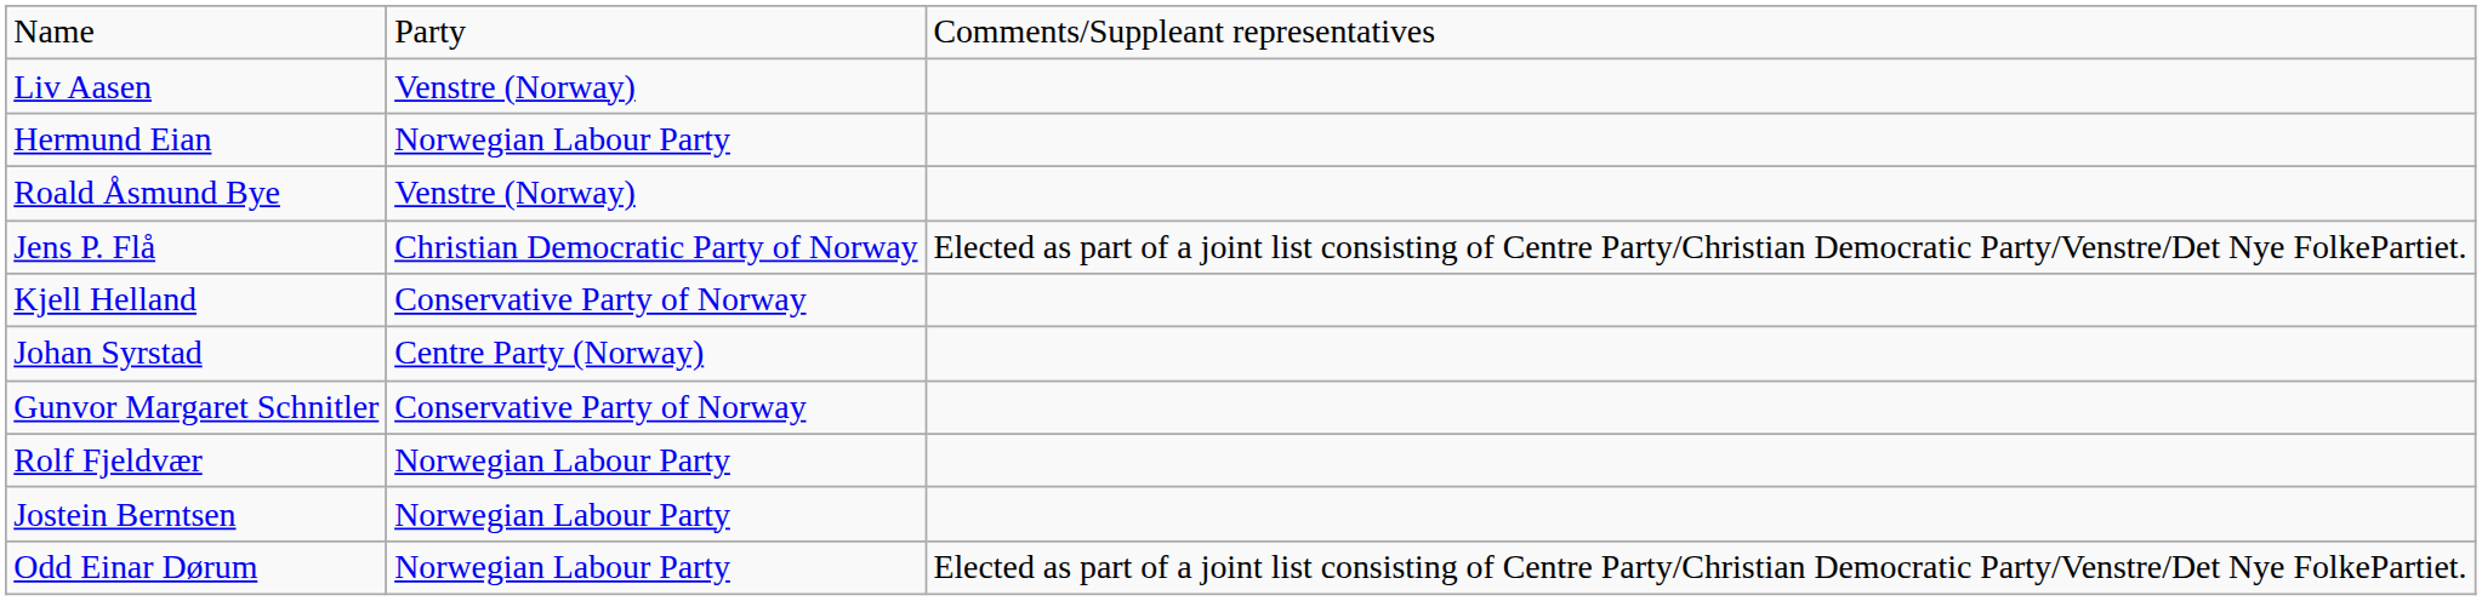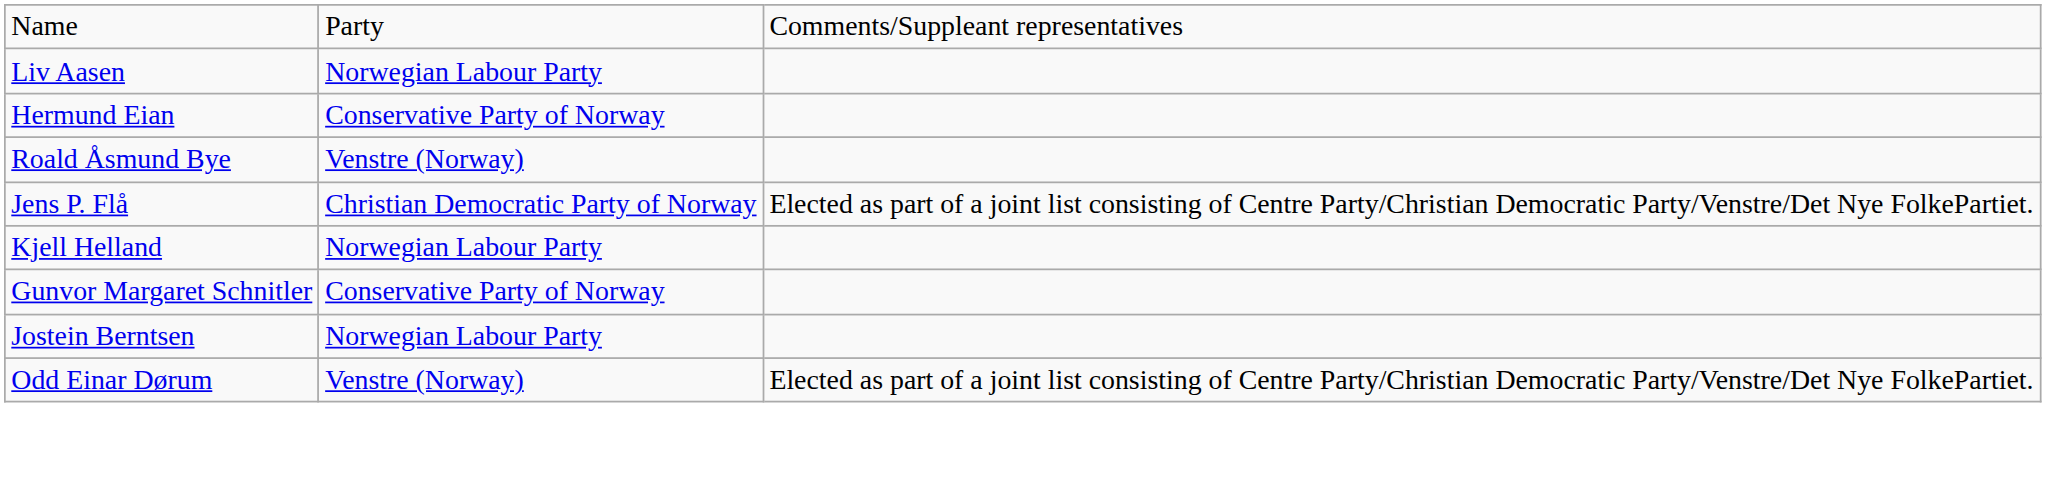 <table class="wikitable">
 <tr>
 <td>Name</td>
 <td>Party</td>
 <td>Comments/Suppleant representatives</td>
 </tr>
 <tr>
 <td><a href='#'>Liv Aasen</a></td>
-<td><a href='#'>Venstre (Norway)</a></td>
+<td><a href='#'>Norwegian Labour Party</a></td>
 <td></td>
 </tr>
 <tr>
 <td><a href='#'>Hermund Eian</a></td>
-<td><a href='#'>Norwegian Labour Party</a></td>
+<td><a href='#'>Conservative Party of Norway</a></td>
 <td></td>
 </tr>
 <tr>
 <td><a href='#'>Roald Åsmund Bye</a></td>
 <td><a href='#'>Venstre (Norway)</a></td>
 <td></td>
 </tr>
 <tr>
 <td><a href='#'>Jens P. Flå</a></td>
 <td><a href='#'>Christian Democratic Party of Norway</a></td>
 <td>Elected as part of a joint list consisting of Centre Party/Christian Democratic Party/Venstre/Det Nye FolkePartiet.</td>
 </tr>
 <tr>
 <td><a href='#'>Kjell Helland</a></td>
-<td><a href='#'>Conservative Party of Norway</a></td>
-<td></td>
-</tr>
-<tr>
-<td><a href='#'>Johan Syrstad</a></td>
-<td><a href='#'>Centre Party (Norway)</a></td>
+<td><a href='#'>Norwegian Labour Party</a></td>
 <td></td>
 </tr>
 <tr>
 <td><a href='#'>Gunvor Margaret Schnitler</a></td>
 <td><a href='#'>Conservative Party of Norway</a></td>
-<td></td>
-</tr>
-<tr>
-<td><a href='#'>Rolf Fjeldvær</a></td>
-<td><a href='#'>Norwegian Labour Party</a></td>
 <td></td>
 </tr>
 <tr>
 <td><a href='#'>Jostein Berntsen</a></td>
 <td><a href='#'>Norwegian Labour Party</a></td>
 <td></td>
 </tr>
 <tr>
 <td><a href='#'>Odd Einar Dørum</a></td>
-<td><a href='#'>Norwegian Labour Party</a></td>
+<td><a href='#'>Venstre (Norway)</a></td>
 <td>Elected as part of a joint list consisting of Centre Party/Christian Democratic Party/Venstre/Det Nye FolkePartiet.</td>
 </tr>
 </table>
